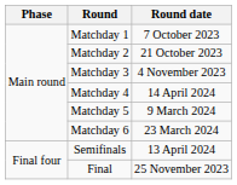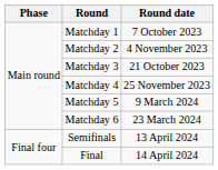 <table class="wikitable" style="text-align:center">
 <tr>
 <th>Phase</th>
 <th>Round</th>
 <th>Round date</th>
 </tr>
 <tr>
 <td rowspan=6>Main round</td>
 <td>Matchday 1</td>
 <td>7 October 2023</td>
 </tr>
 <tr>
 <td>Matchday 2</td>
+<td>4 November 2023</td>
+</tr>
+<tr>
+<td>Matchday 3</td>
 <td>21 October 2023</td>
 </tr>
 <tr>
-<td>Matchday 3</td>
-<td>4 November 2023</td>
-</tr>
-<tr>
 <td>Matchday 4</td>
-<td>14 April 2024</td>
+<td>25 November 2023</td>
 </tr>
 <tr>
 <td>Matchday 5</td>
 <td>9 March 2024</td>
 </tr>
 <tr>
 <td>Matchday 6</td>
 <td>23 March 2024</td>
 </tr>
 <tr>
 <td rowspan=2>Final four</td>
 <td>Semifinals</td>
 <td>13 April 2024</td>
 </tr>
 <tr>
 <td>Final</td>
-<td>25 November 2023</td>
+<td>14 April 2024</td>
 </tr>
 </table>
